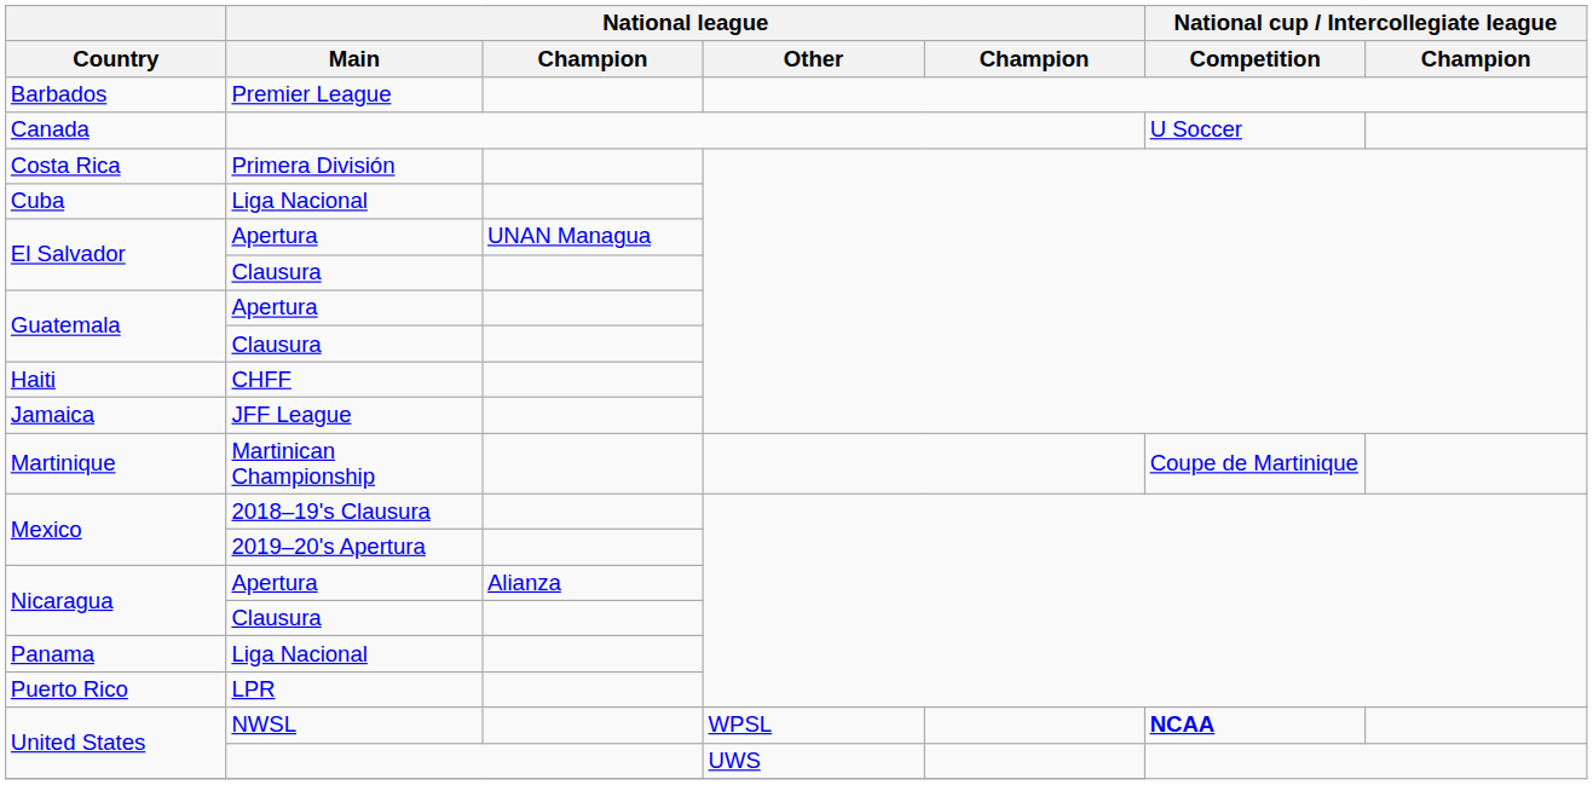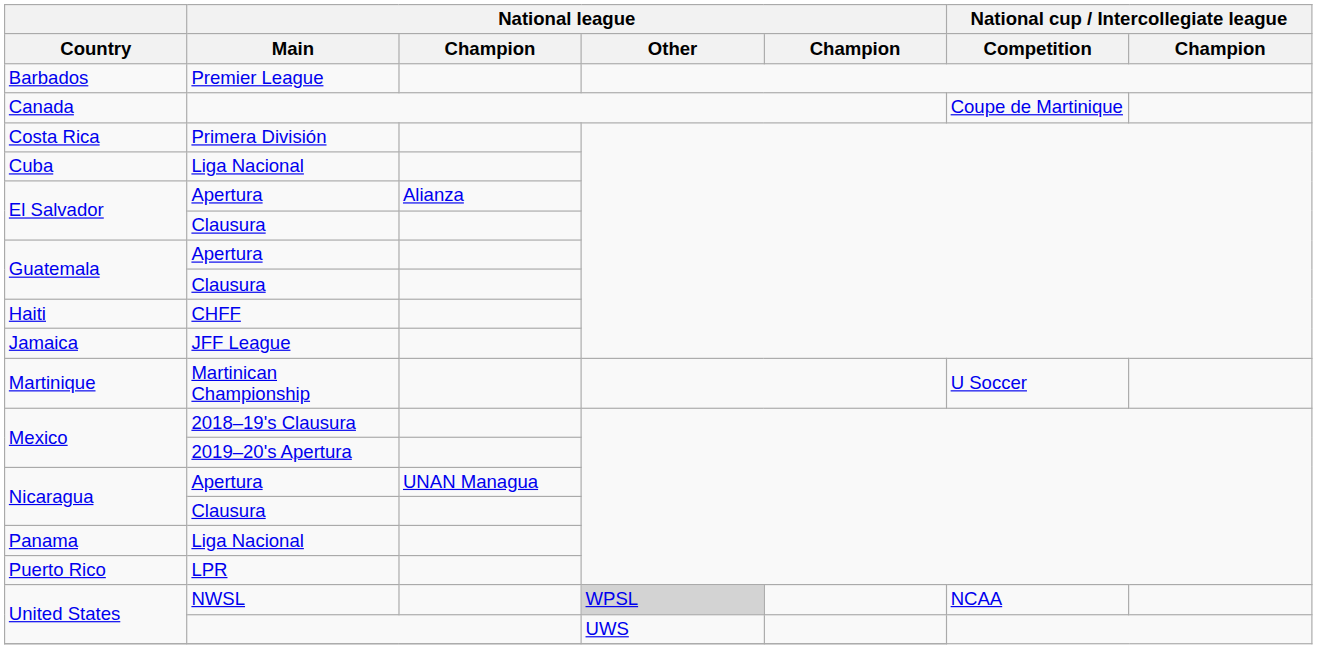 <table class="wikitable">
 <tr>
 <th></th>
 <th colspan=4>National league</th>
 <th colspan=2>National cup / Intercollegiate league</th>
 </tr>
 <tr>
 <th width=150px>Country</th>
 <th width=175px>Main</th>
 <th width=150px>Champion</th>
 <th width=150px>Other</th>
 <th width=150px>Champion</th>
 <th width=150px>Competition</th>
 <th width=150px>Champion</th>
 </tr>
 <tr>
 <td> <a href='#'>Barbados</a></td>
 <td><a href='#'>Premier League</a></td>
 <td></td>
 </tr>
 <tr>
 <td> <a href='#'>Canada</a></td>
 <td colspan=4></td>
-<td><a href='#'>U Soccer</a></td>
+<td><a href='#'>Coupe de Martinique</a></td>
 <td></td>
 </tr>
 <tr>
 <td> <a href='#'>Costa Rica</a></td>
 <td><a href='#'>Primera División</a></td>
 <td></td>
 </tr>
 <tr>
 <td> <a href='#'>Cuba</a></td>
 <td><a href='#'>Liga Nacional</a></td>
 <td></td>
 </tr>
 <tr>
 <td rowspan=2> <a href='#'>El Salvador</a></td>
 <td><a href='#'>Apertura</a></td>
-<td><a href='#'>UNAN Managua</a></td>
+<td><a href='#'>Alianza</a></td>
 </tr>
 <tr>
 <td><a href='#'>Clausura</a></td>
 <td></td>
 </tr>
 <tr>
 <td rowspan=2> <a href='#'>Guatemala</a></td>
 <td><a href='#'>Apertura</a></td>
 <td></td>
 </tr>
 <tr>
 <td><a href='#'>Clausura</a></td>
 <td></td>
 </tr>
 <tr>
 <td> <a href='#'>Haiti</a></td>
 <td><a href='#'>CHFF</a></td>
 <td></td>
 </tr>
 <tr>
 <td> <a href='#'>Jamaica</a></td>
 <td><a href='#'>JFF League</a></td>
 <td></td>
 </tr>
 <tr>
 <td> <a href='#'>Martinique</a></td>
 <td><a href='#'>Martinican Championship</a></td>
 <td></td>
 <td colspan=2></td>
-<td><a href='#'>Coupe de Martinique</a></td>
+<td><a href='#'>U Soccer</a></td>
 <td></td>
 </tr>
 <tr>
 <td rowspan=2> <a href='#'>Mexico</a></td>
 <td><a href='#'>2018–19's Clausura</a></td>
 <td></td>
 </tr>
 <tr>
 <td><a href='#'>2019–20's Apertura</a></td>
 <td></td>
 </tr>
 <tr>
 <td rowspan=2> <a href='#'>Nicaragua</a></td>
 <td><a href='#'>Apertura</a></td>
-<td><a href='#'>Alianza</a></td>
+<td><a href='#'>UNAN Managua</a></td>
 </tr>
 <tr>
 <td><a href='#'>Clausura</a></td>
 <td></td>
 </tr>
 <tr>
 <td> <a href='#'>Panama</a></td>
 <td><a href='#'>Liga Nacional</a></td>
 <td></td>
 </tr>
 <tr>
 <td> <a href='#'>Puerto Rico</a></td>
 <td><a href='#'>LPR</a></td>
 <td></td>
 </tr>
 <tr>
 <td rowspan=2> <a href='#'>United States</a></td>
 <td><a href='#'>NWSL</a></td>
 <td></td>
-<td><a href='#'>WPSL</a></td>
+<td style="background: lightgrey;"><a href='#'>WPSL</a></td>
 <td></td>
-<td><strong><a href='#'>NCAA</a></strong></td>
+<td><a href='#'>NCAA</a></td>
 <td></td>
 </tr>
 <tr>
 <td colspan=2></td>
 <td><a href='#'>UWS</a></td>
 <td></td>
 </tr>
 <tr>
 </tr>
 </table>
